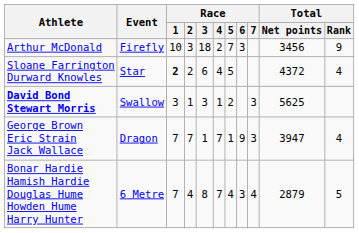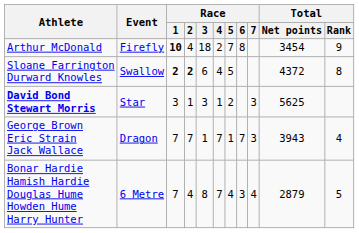 <table class=wikitable style=font-size:90%;text-align:center>
 <tr>
 <th rowspan=2>Athlete</th>
 <th rowspan=2>Event</th>
 <th colspan=7>Race</th>
 <th colspan=2>Total</th>
 </tr>
 <tr style=font-size:95%>
 <th>1</th>
 <th>2</th>
 <th>3</th>
 <th>4</th>
 <th>5</th>
 <th>6</th>
 <th>7</th>
 <th>Net points</th>
 <th>Rank</th>
 </tr>
 <tr>
 <td align=left><a href='#'>Arthur McDonald</a></td>
 <td align=left><a href='#'>Firefly</a></td>
-<td>10</td>
-<td>3</td>
+<td><strong>10</strong></td>
+<td>4</td>
 <td>18</td>
 <td>2</td>
 <td>7</td>
-<td>3</td>
+<td>8</td>
 <td></td>
-<td>3456</td>
+<td>3454</td>
 <td>9</td>
 </tr>
 <tr>
 <td align=left><a href='#'>Sloane Farrington</a><br><a href='#'>Durward Knowles</a></td>
-<td align=left><a href='#'>Star</a></td>
+<td align=left><a href='#'>Swallow</a></td>
 <td><strong>2</strong></td>
-<td>2</td>
+<td><strong>2</strong></td>
 <td>6</td>
 <td>4</td>
 <td>5</td>
 <td></td>
 <td></td>
 <td>4372</td>
-<td>4</td>
+<td>8</td>
 </tr>
 <tr>
 <td align=left><strong><a href='#'>David Bond</a><br><a href='#'>Stewart Morris</a></strong></td>
-<td align=left><a href='#'>Swallow</a></td>
+<td align=left><a href='#'>Star</a></td>
 <td>3</td>
 <td>1</td>
 <td>3</td>
 <td>1</td>
 <td>2</td>
 <td></td>
 <td>3</td>
 <td>5625</td>
 <td></td>
 </tr>
 <tr>
 <td align=left><a href='#'>George Brown</a><br><a href='#'>Eric Strain</a><br><a href='#'>Jack Wallace</a></td>
 <td align=left><a href='#'>Dragon</a></td>
 <td>7</td>
 <td>7</td>
 <td>1</td>
 <td>7</td>
 <td>1</td>
-<td>9</td>
+<td>7</td>
 <td>3</td>
-<td>3947</td>
+<td>3943</td>
 <td>4</td>
 </tr>
 <tr>
 <td align=left><a href='#'>Bonar Hardie</a><br><a href='#'>Hamish Hardie</a><br><a href='#'>Douglas Hume</a><br><a href='#'>Howden Hume</a><br><a href='#'>Harry Hunter</a></td>
 <td align=left><a href='#'>6 Metre</a></td>
 <td>7</td>
 <td>4</td>
 <td>8</td>
 <td>7</td>
 <td>4</td>
 <td>3</td>
 <td>4</td>
 <td>2879</td>
 <td>5</td>
 </tr>
 </table>
